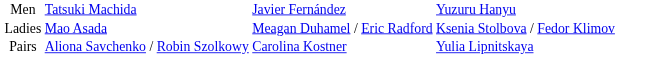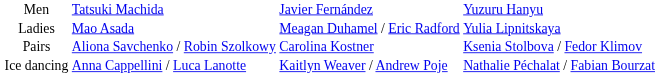 <table>
 <tr>
 <td align=center>Men</td>
 <td> <a href='#'>Tatsuki Machida</a></td>
 <td> <a href='#'>Javier Fernández</a></td>
 <td> <a href='#'>Yuzuru Hanyu</a></td>
 </tr>
 <tr>
 <td align=center>Ladies</td>
 <td> <a href='#'>Mao Asada</a></td>
 <td> <a href='#'>Meagan Duhamel</a> / <a href='#'>Eric Radford</a></td>
-<td> <a href='#'>Ksenia Stolbova</a> / <a href='#'>Fedor Klimov</a></td>
+<td> <a href='#'>Yulia Lipnitskaya</a></td>
 </tr>
 <tr>
 <td align=center>Pairs</td>
 <td> <a href='#'>Aliona Savchenko</a> / <a href='#'>Robin Szolkowy</a></td>
 <td> <a href='#'>Carolina Kostner</a></td>
-<td> <a href='#'>Yulia Lipnitskaya</a></td>
+<td> <a href='#'>Ksenia Stolbova</a> / <a href='#'>Fedor Klimov</a></td>
+</tr>
+<tr>
+<td align=center>Ice dancing</td>
+<td> <a href='#'>Anna Cappellini</a> / <a href='#'>Luca Lanotte</a></td>
+<td> <a href='#'>Kaitlyn Weaver</a> / <a href='#'>Andrew Poje</a></td>
+<td> <a href='#'>Nathalie Péchalat</a> / <a href='#'>Fabian Bourzat</a></td>
 </tr>
 </table>
